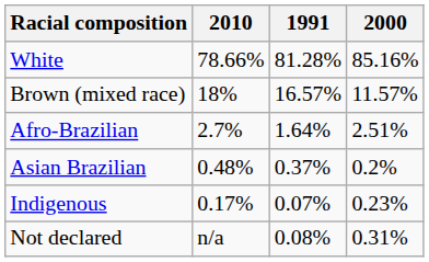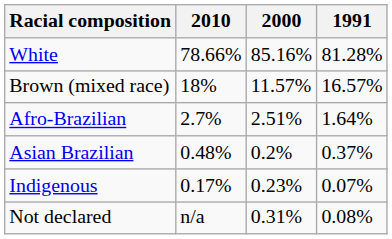 <table class="wikitable sortable collapsible" style="font-size: 90%;">
 <tr>
 <th>Racial composition</th>
 <th>2010</th>
+<th>2000</th>
 <th>1991</th>
-<th>2000</th>
 </tr>
 <tr>
 <td><a href='#'>White</a></td>
 <td>78.66%</td>
+<td>85.16%</td>
 <td>81.28%</td>
-<td>85.16%</td>
 </tr>
 <tr>
 <td>Brown (mixed race)</td>
 <td>18%</td>
+<td>11.57%</td>
 <td>16.57%</td>
-<td>11.57%</td>
 </tr>
 <tr>
 <td><a href='#'>Afro-Brazilian</a></td>
 <td>2.7%</td>
+<td>2.51%</td>
 <td>1.64%</td>
-<td>2.51%</td>
 </tr>
 <tr>
 <td><a href='#'>Asian Brazilian</a></td>
 <td>0.48%</td>
+<td>0.2%</td>
 <td>0.37%</td>
-<td>0.2%</td>
 </tr>
 <tr>
 <td><a href='#'>Indigenous</a></td>
 <td>0.17%</td>
+<td>0.23%</td>
 <td>0.07%</td>
-<td>0.23%</td>
 </tr>
 <tr>
 <td>Not declared</td>
 <td>n/a</td>
+<td>0.31%</td>
 <td>0.08%</td>
-<td>0.31%</td>
 </tr>
 </table>
